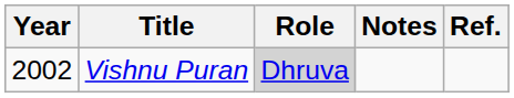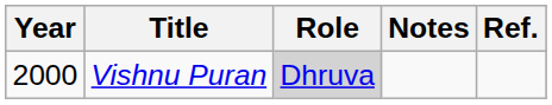 <table class="wikitable sortable">
 <tr>
 <th scope="col">Year</th>
 <th scope="col">Title</th>
 <th scope="col">Role</th>
 <th scope="col" class="unsortable">Notes</th>
 <th scope="col" class="unsortable">Ref.</th>
 </tr>
 <tr>
-<td>2002</td>
+<td>2000</td>
 <td><em><a href='#'>Vishnu Puran</a></em></td>
 <td style="background: lightgrey;"><a href='#'>Dhruva</a></td>
 <td></td>
 <td></td>
 </tr>
 </table>
